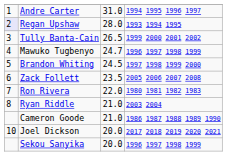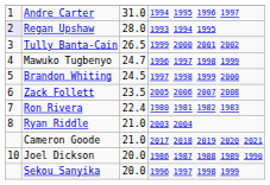 <table class="wikitable">
 <tr>
 </tr>
 <tr>
 <td>1</td>
 <td><a href='#'>Andre Carter</a></td>
 <td>31.0</td>
 <td style="font-size:80%;"><a href='#'>1994</a> <a href='#'>1995</a> <a href='#'>1996</a> <a href='#'>1997</a></td>
 </tr>
 <tr>
 <td style="background: lavender;">2</td>
 <td><a href='#'>Regan Upshaw</a></td>
 <td>28.0</td>
 <td style="font-size:80%;"><a href='#'>1993</a> <a href='#'>1994</a> <a href='#'>1995</a></td>
 </tr>
 <tr>
 <td>3</td>
 <td><a href='#'>Tully Banta-Cain</a></td>
 <td>26.5</td>
 <td style="font-size:80%;"><a href='#'>1999</a> <a href='#'>2000</a> <a href='#'>2001</a> <a href='#'>2002</a></td>
 </tr>
 <tr>
 <td>4</td>
 <td>Mawuko Tugbenyo</td>
 <td>24.7</td>
 <td style="font-size:80%;"><a href='#'>1996</a> <a href='#'>1997</a> <a href='#'>1998</a> <a href='#'>1999</a></td>
 </tr>
 <tr>
 <td>5</td>
 <td><a href='#'>Brandon Whiting</a></td>
 <td>24.5</td>
 <td style="font-size:80%;"><a href='#'>1997</a> <a href='#'>1998</a> <a href='#'>1999</a> <a href='#'>2000</a></td>
 </tr>
 <tr>
 <td>6</td>
 <td><a href='#'>Zack Follett</a></td>
 <td>23.5</td>
 <td style="font-size:80%;"><a href='#'>2005</a> <a href='#'>2006</a> <a href='#'>2007</a> <a href='#'>2008</a></td>
 </tr>
 <tr>
 <td>7</td>
 <td><a href='#'>Ron Rivera</a></td>
-<td>22.0</td>
+<td>22.4</td>
 <td style="font-size:80%;"><a href='#'>1980</a> <a href='#'>1981</a> <a href='#'>1982</a> <a href='#'>1983</a></td>
 </tr>
 <tr>
 <td>8</td>
 <td><a href='#'>Ryan Riddle</a></td>
 <td>21.0</td>
 <td style="font-size:80%;"><a href='#'>2003</a> <a href='#'>2004</a></td>
 </tr>
 <tr>
 <td></td>
 <td>Cameron Goode</td>
 <td>21.0</td>
-<td style="font-size:80%;"><a href='#'>1986</a> <a href='#'>1987</a> <a href='#'>1988</a> <a href='#'>1989</a> <a href='#'>1990</a></td>
+<td style="font-size:80%;"><a href='#'>2017</a> <a href='#'>2018</a> <a href='#'>2019</a> <a href='#'>2020</a> <a href='#'>2021</a></td>
 </tr>
 <tr>
 <td>10</td>
 <td>Joel Dickson</td>
 <td>20.0</td>
-<td style="font-size:80%;"><a href='#'>2017</a> <a href='#'>2018</a> <a href='#'>2019</a> <a href='#'>2020</a> <a href='#'>2021</a></td>
+<td style="font-size:80%;"><a href='#'>1986</a> <a href='#'>1987</a> <a href='#'>1988</a> <a href='#'>1989</a> <a href='#'>1990</a></td>
 </tr>
 <tr>
 <td></td>
 <td><a href='#'>Sekou Sanyika</a></td>
 <td>20.0</td>
 <td style="font-size:80%;"><a href='#'>1996</a> <a href='#'>1997</a> <a href='#'>1998</a> <a href='#'>1999</a></td>
 </tr>
 </table>
